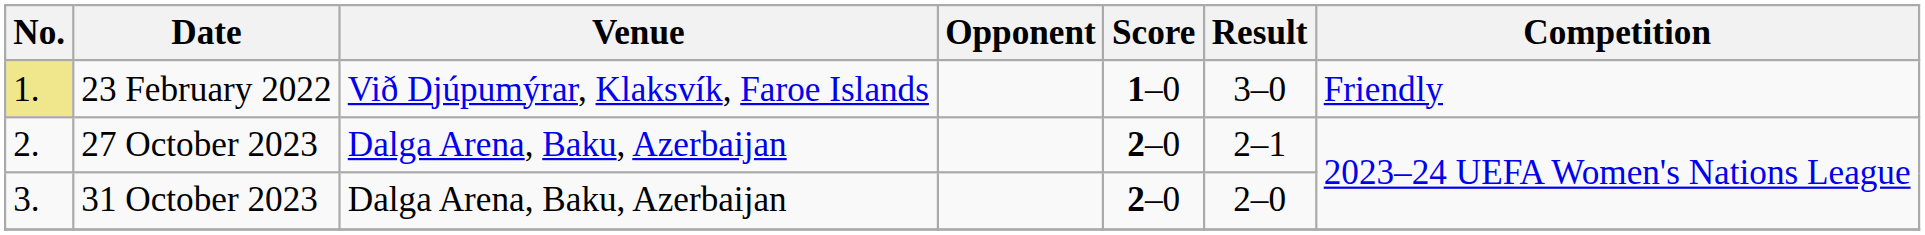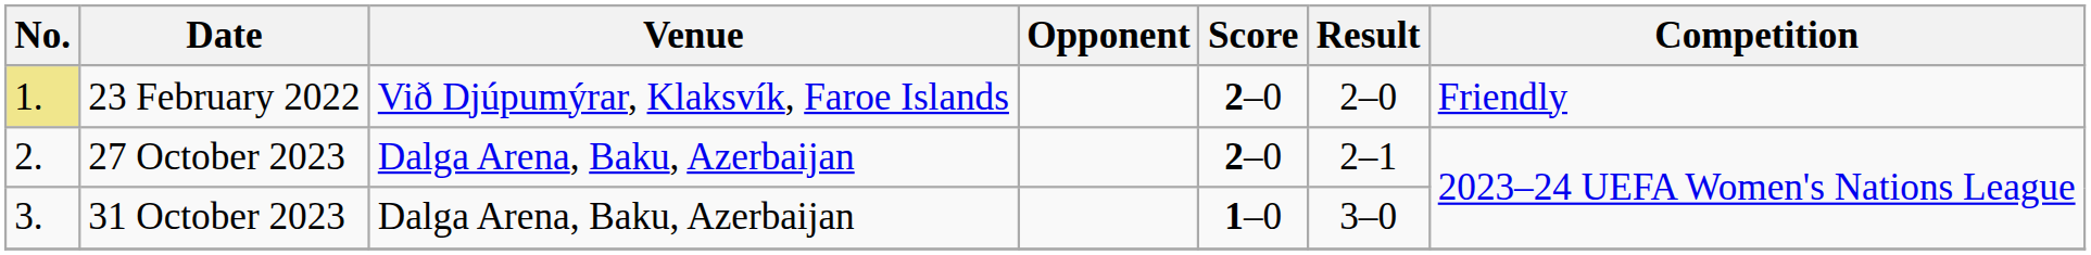 <table class="wikitable">
 <tr>
 <th>No.</th>
 <th>Date</th>
 <th>Venue</th>
 <th>Opponent</th>
 <th>Score</th>
 <th>Result</th>
 <th>Competition</th>
 </tr>
 <tr>
 <td style="background: khaki;">1.</td>
 <td>23 February 2022</td>
 <td><a href='#'>Við Djúpumýrar</a>, <a href='#'>Klaksvík</a>, <a href='#'>Faroe Islands</a></td>
 <td></td>
-<td align=center><strong>1</strong>–0</td>
-<td align=center>3–0</td>
+<td align=center><strong>2</strong>–0</td>
+<td align=center>2–0</td>
 <td><a href='#'>Friendly</a></td>
 </tr>
 <tr>
 <td>2.</td>
 <td>27 October 2023</td>
 <td><a href='#'>Dalga Arena</a>, <a href='#'>Baku</a>, <a href='#'>Azerbaijan</a></td>
 <td></td>
 <td align=center><strong>2</strong>–0</td>
 <td align=center>2–1</td>
 <td rowspan=2><a href='#'>2023–24 UEFA Women's Nations League</a></td>
 </tr>
 <tr>
 <td>3.</td>
 <td>31 October 2023</td>
 <td>Dalga Arena, Baku, Azerbaijan</td>
 <td></td>
-<td align=center><strong>2</strong>–0</td>
-<td align=center>2–0</td>
+<td align=center><strong>1</strong>–0</td>
+<td align=center>3–0</td>
 </tr>
 <tr>
 </tr>
 </table>
